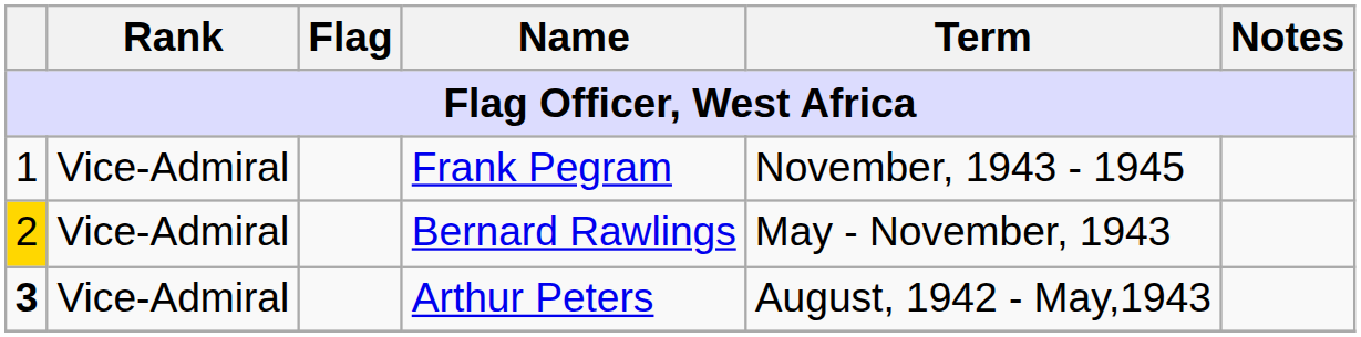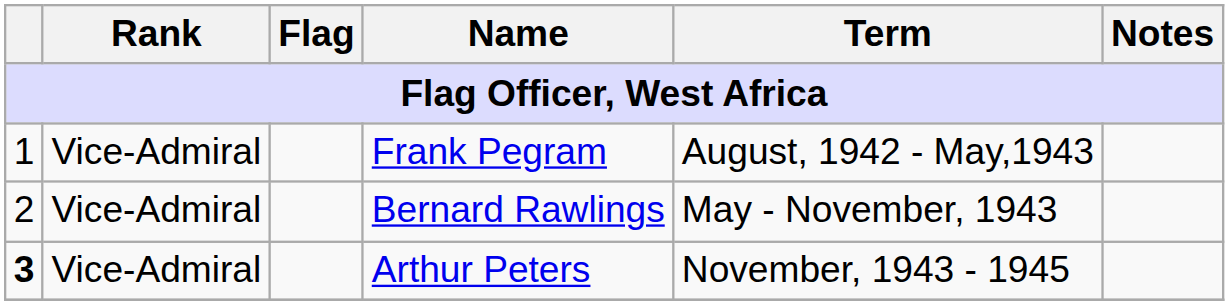 <table class="wikitable">
 <tr>
 <th></th>
 <th>Rank</th>
 <th>Flag</th>
 <th>Name</th>
 <th>Term</th>
 <th>Notes</th>
 </tr>
 <tr>
 <td colspan="6" align="center" style="background:#dcdcfe;"><strong>Flag Officer, West Africa</strong></td>
 </tr>
 <tr>
 <td>1</td>
 <td>Vice-Admiral</td>
 <td></td>
 <td><a href='#'>Frank Pegram</a></td>
-<td>November, 1943 - 1945 </td>
+<td>August, 1942 - May,1943 </td>
 <td></td>
 </tr>
 <tr>
-<td style="background: gold;">2</td>
+<td>2</td>
 <td>Vice-Admiral</td>
 <td></td>
 <td><a href='#'>Bernard Rawlings</a></td>
 <td>May - November, 1943 </td>
 <td></td>
 </tr>
 <tr>
 <td><strong>3</strong></td>
 <td>Vice-Admiral</td>
 <td></td>
 <td><a href='#'>Arthur Peters</a></td>
-<td>August, 1942 - May,1943 </td>
+<td>November, 1943 - 1945 </td>
 <td></td>
 </tr>
 <tr>
 </tr>
 </table>
